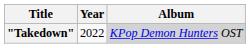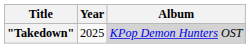 <table class="wikitable plainrowheaders" style="text-align:center">
 <tr>
 <th scope="col">Title</th>
 <th scope="col">Year</th>
 <th scope="col">Album</th>
 </tr>
 <tr>
 <th scope="row">"Takedown" <br></th>
-<td>2022</td>
+<td>2025</td>
 <td style="background: lightgrey;"><em><a href='#'>KPop Demon Hunters</a> OST</em></td>
 </tr>
 </table>
